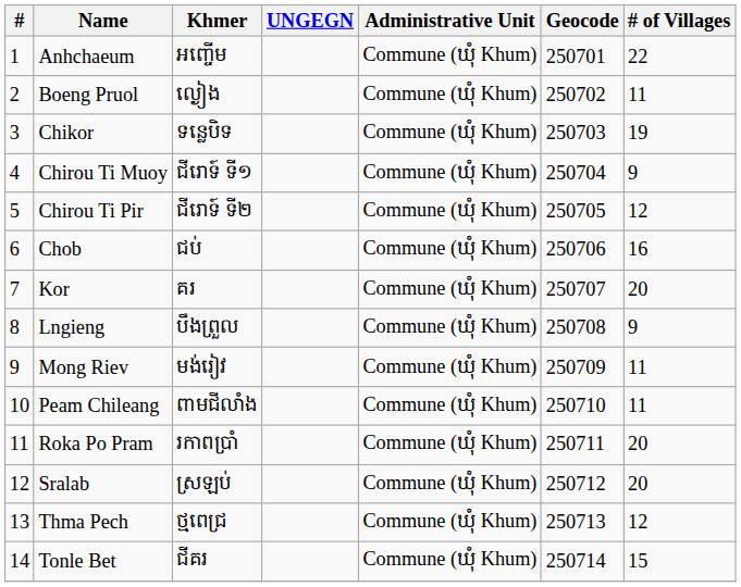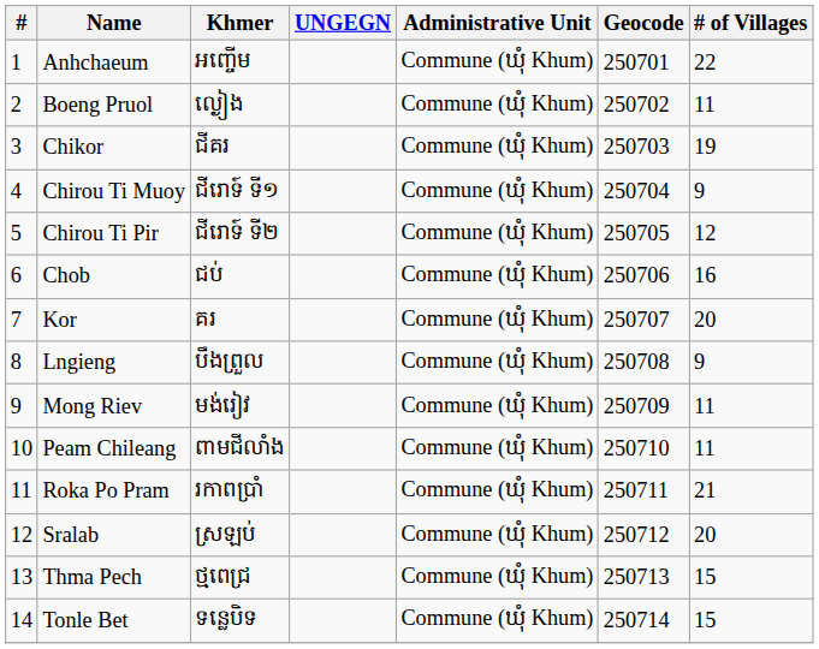 <table class="wikitable sortable">
 <tr>
 <th>#</th>
 <th>Name</th>
 <th>Khmer</th>
 <th><a href='#'>UNGEGN</a></th>
 <th>Administrative Unit</th>
 <th>Geocode</th>
 <th># of Villages</th>
 </tr>
 <tr>
 <td>1</td>
 <td>Anhchaeum</td>
 <td>អញ្ចើម</td>
 <td></td>
 <td>Commune (ឃុំ Khum)</td>
 <td>250701</td>
 <td>22</td>
 </tr>
 <tr>
 <td>2</td>
 <td>Boeng Pruol</td>
 <td>ល្ងៀង</td>
 <td></td>
 <td>Commune (ឃុំ Khum)</td>
 <td>250702</td>
 <td>11</td>
 </tr>
 <tr>
 <td>3</td>
 <td>Chikor</td>
-<td>ទន្លេបិទ</td>
+<td>ជីគរ</td>
 <td></td>
 <td>Commune (ឃុំ Khum)</td>
 <td>250703</td>
 <td>19</td>
 </tr>
 <tr>
 <td>4</td>
 <td>Chirou Ti Muoy</td>
 <td>ជីរោទ៍ ទី១</td>
 <td></td>
 <td>Commune (ឃុំ Khum)</td>
 <td>250704</td>
 <td>9</td>
 </tr>
 <tr>
 <td>5</td>
 <td>Chirou Ti Pir</td>
 <td>ជីរោទ៍ ទី២</td>
 <td></td>
 <td>Commune (ឃុំ Khum)</td>
 <td>250705</td>
 <td>12</td>
 </tr>
 <tr>
 <td>6</td>
 <td>Chob</td>
 <td>ជប់</td>
 <td></td>
 <td>Commune (ឃុំ Khum)</td>
 <td>250706</td>
 <td>16</td>
 </tr>
 <tr>
 <td>7</td>
 <td>Kor</td>
 <td>គរ</td>
 <td></td>
 <td>Commune (ឃុំ Khum)</td>
 <td>250707</td>
 <td>20</td>
 </tr>
 <tr>
 <td>8</td>
 <td>Lngieng</td>
 <td>បឹងព្រួល</td>
 <td></td>
 <td>Commune (ឃុំ Khum)</td>
 <td>250708</td>
 <td>9</td>
 </tr>
 <tr>
 <td>9</td>
 <td>Mong Riev</td>
 <td>មង់រៀវ</td>
 <td></td>
 <td>Commune (ឃុំ Khum)</td>
 <td>250709</td>
 <td>11</td>
 </tr>
 <tr>
 <td>10</td>
 <td>Peam Chileang</td>
 <td>ពាមជីលាំង</td>
 <td></td>
 <td>Commune (ឃុំ Khum)</td>
 <td>250710</td>
 <td>11</td>
 </tr>
 <tr>
 <td>11</td>
 <td>Roka Po Pram</td>
 <td>រកាពប្រាំ</td>
 <td></td>
 <td>Commune (ឃុំ Khum)</td>
 <td>250711</td>
-<td>20</td>
+<td>21</td>
 </tr>
 <tr>
 <td>12</td>
 <td>Sralab</td>
 <td>ស្រឡប់</td>
 <td></td>
 <td>Commune (ឃុំ Khum)</td>
 <td>250712</td>
 <td>20</td>
 </tr>
 <tr>
 <td>13</td>
 <td>Thma Pech</td>
 <td>ថ្មពេជ្រ</td>
 <td></td>
 <td>Commune (ឃុំ Khum)</td>
 <td>250713</td>
-<td>12</td>
+<td>15</td>
 </tr>
 <tr>
 <td>14</td>
 <td>Tonle Bet</td>
-<td>ជីគរ</td>
+<td>ទន្លេបិទ</td>
 <td></td>
 <td>Commune (ឃុំ Khum)</td>
 <td>250714</td>
 <td>15</td>
 </tr>
 <tr>
 </tr>
 </table>
